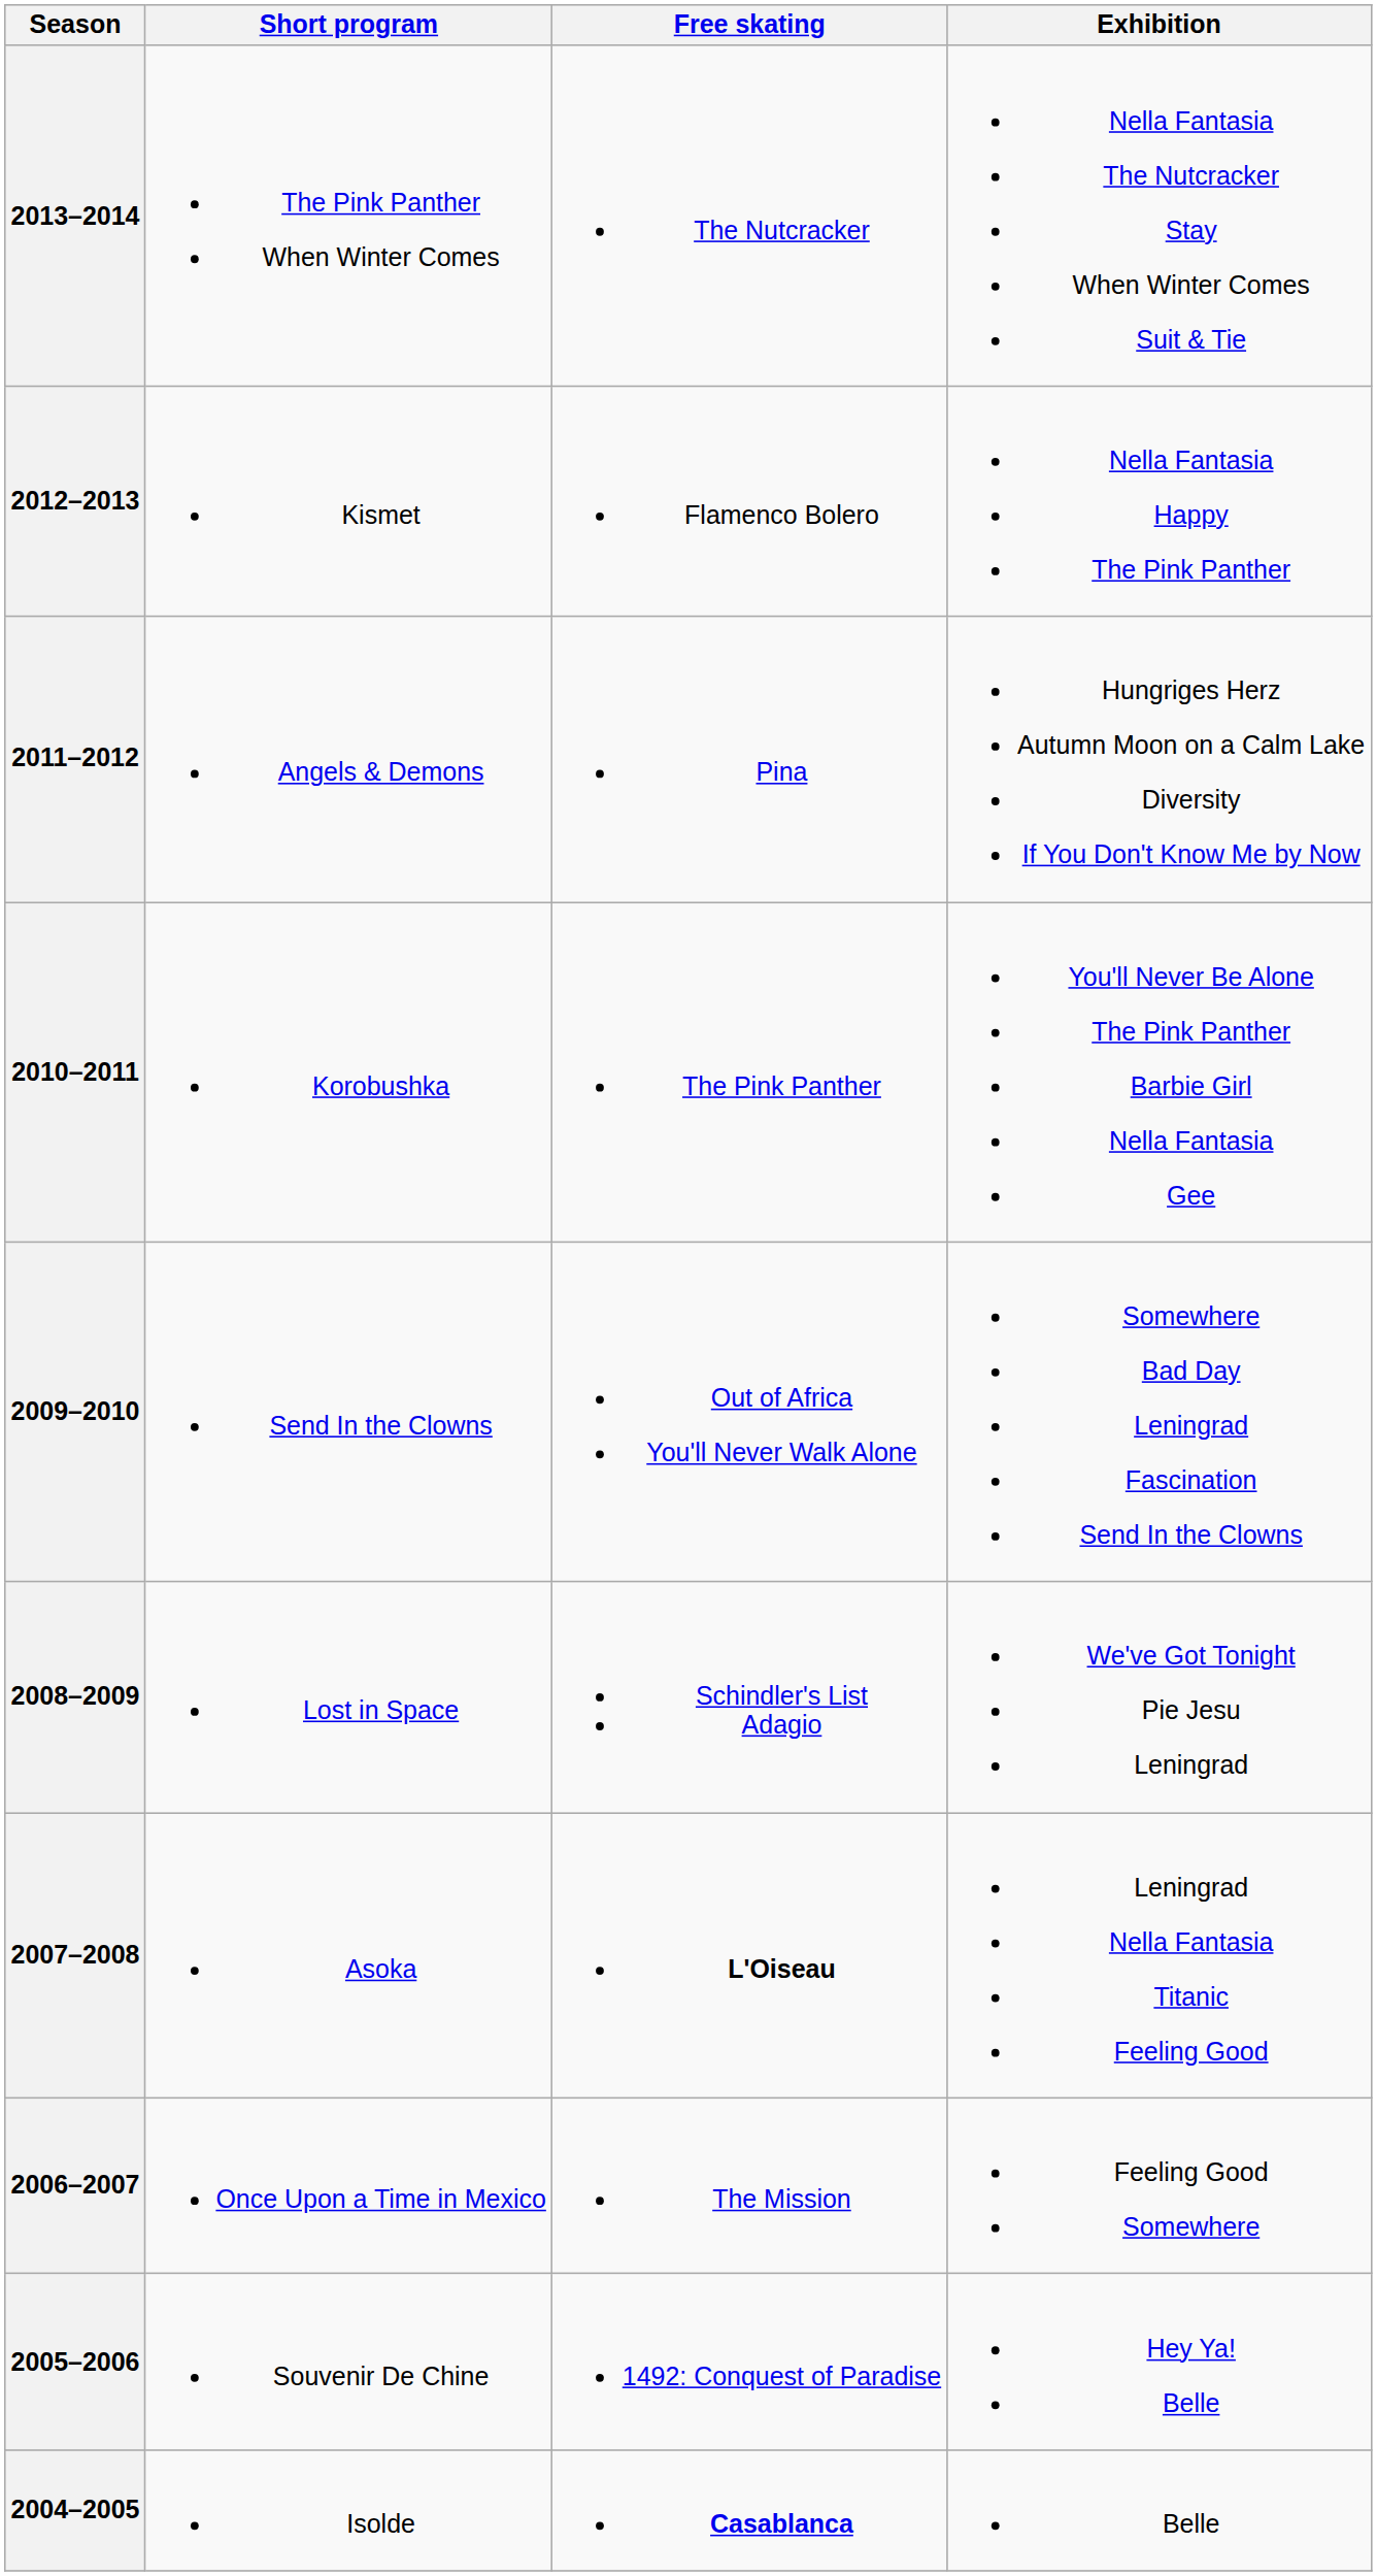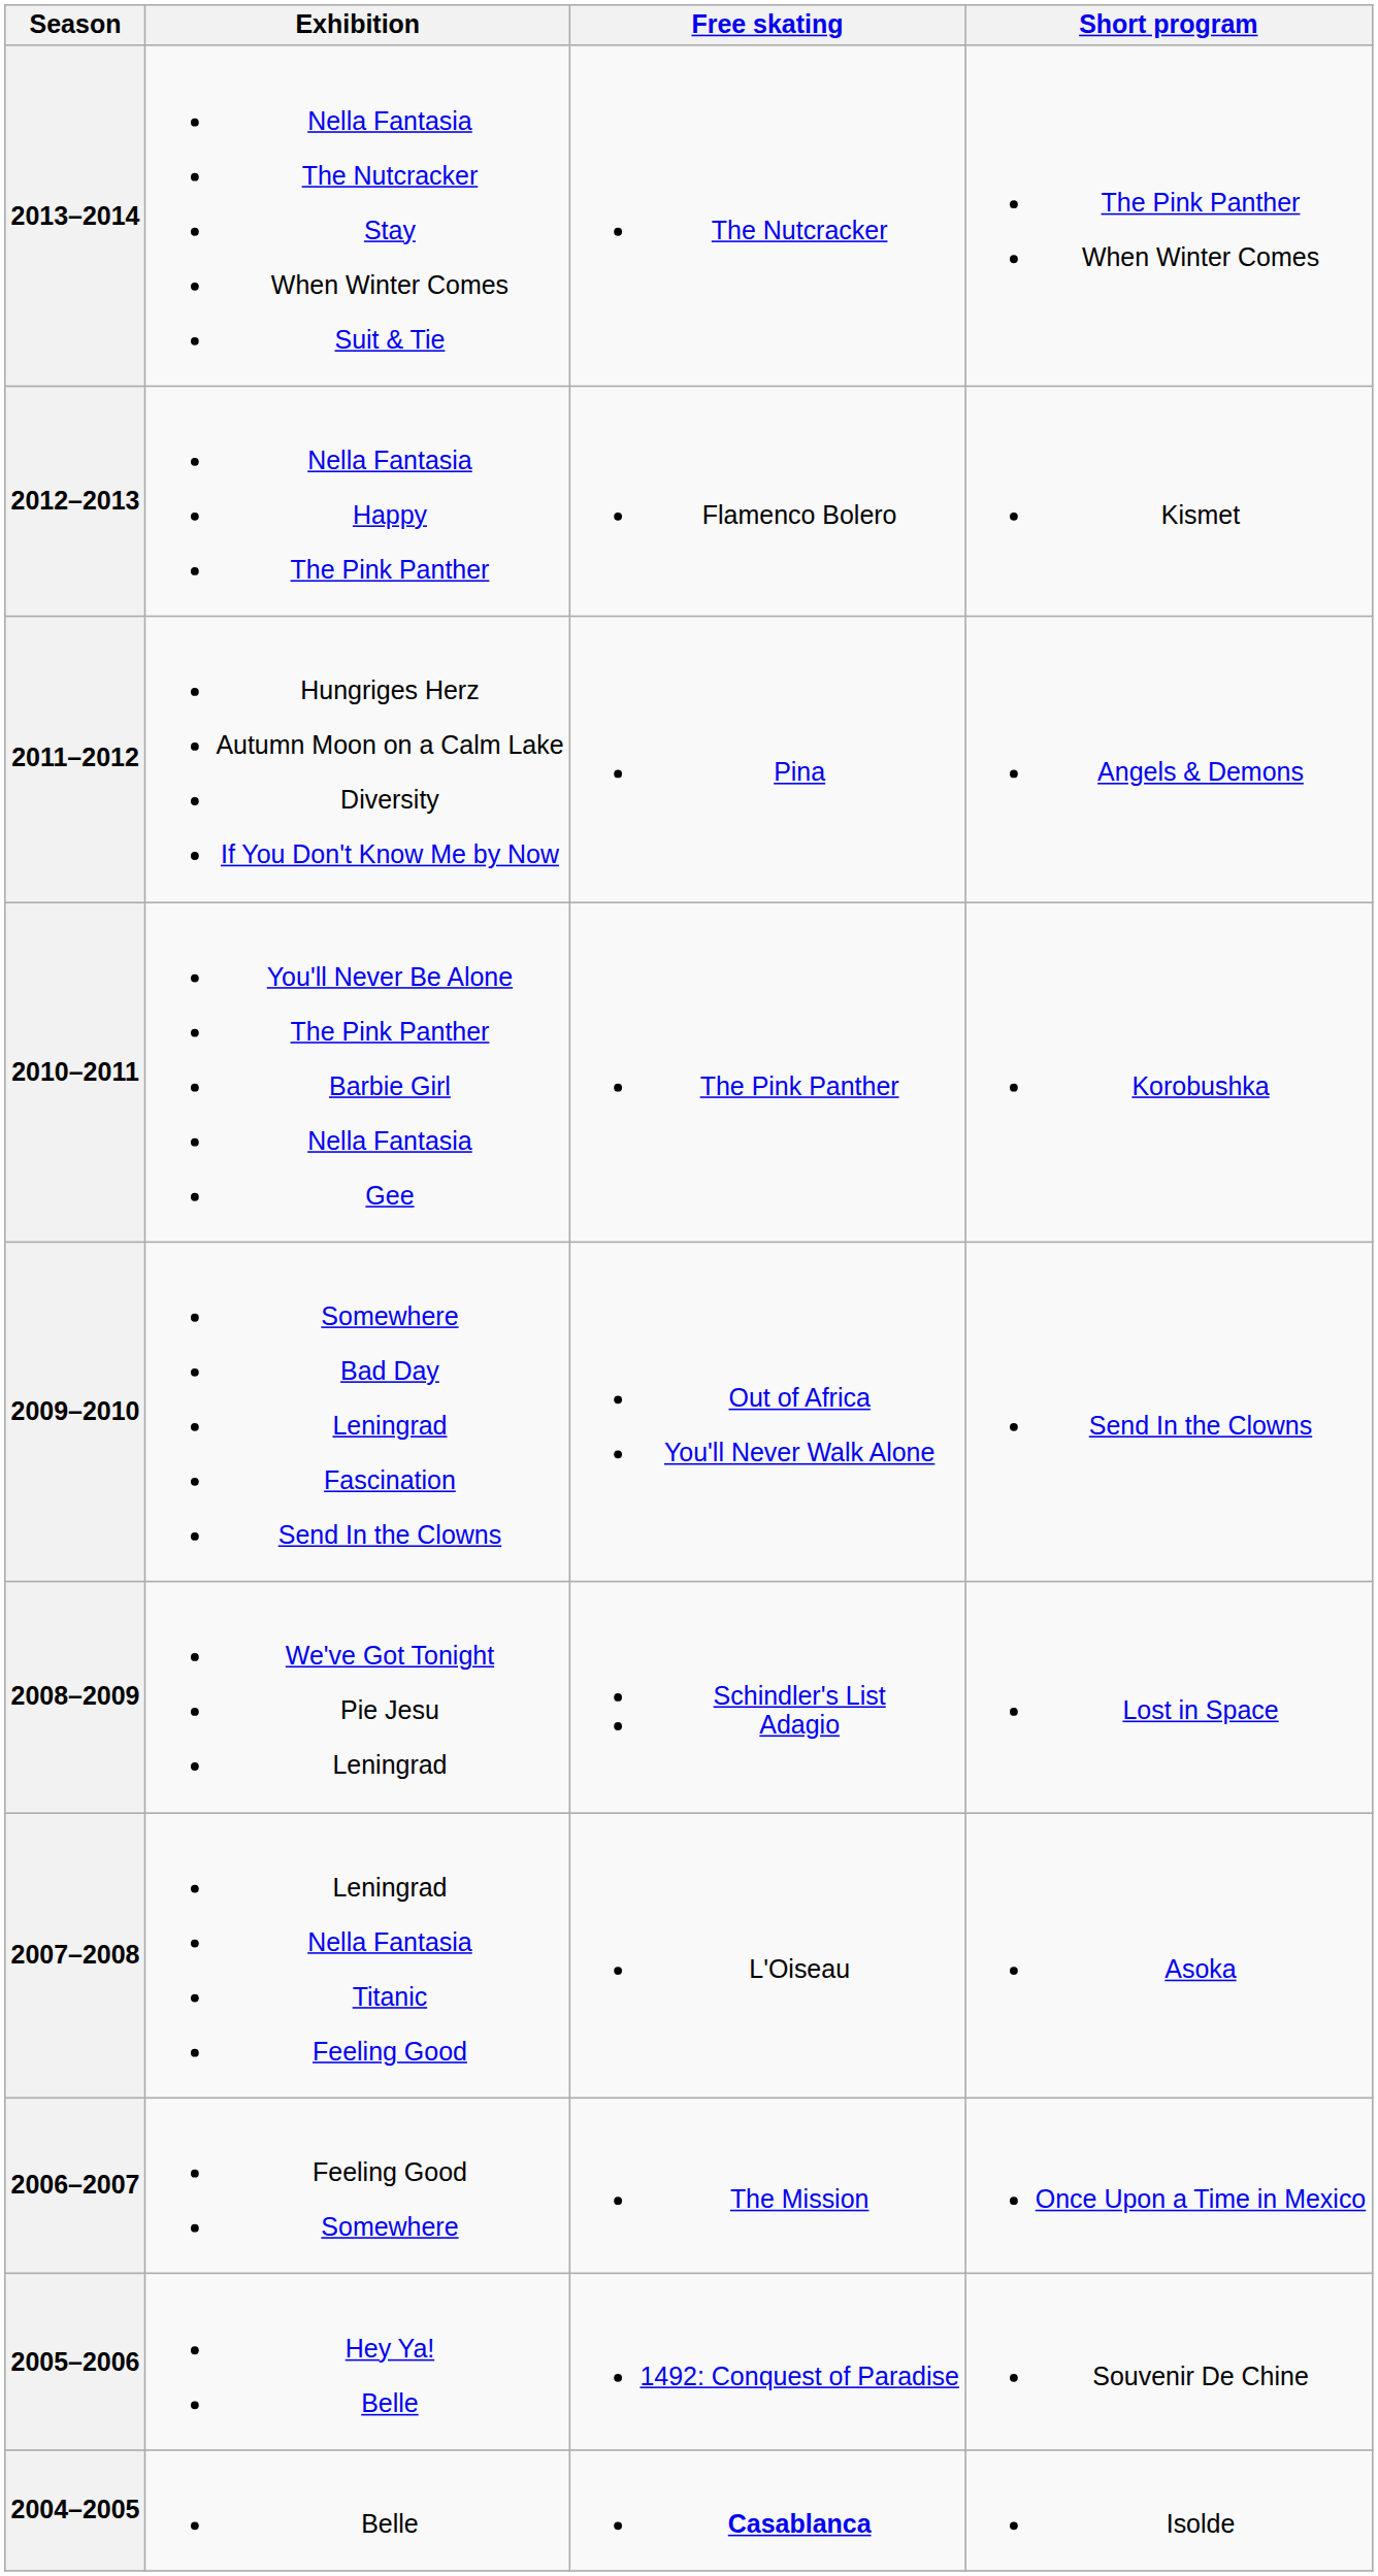 <table class="wikitable" style="text-align: center">
 <tr>
 <th>Season</th>
+<th>Exhibition</th>
+<th><a href='#'>Free skating</a></th>
 <th><a href='#'>Short program</a></th>
-<th><a href='#'>Free skating</a></th>
-<th>Exhibition</th>
 </tr>
 <tr>
 <th>2013–2014 <br></th>
+<td><br><ul><li><a href='#'>Nella Fantasia</a><br></li></ul><ul><li><a href='#'>The Nutcracker</a> <br></li></ul><ul><li><a href='#'>Stay</a> <br></li></ul><ul><li>When Winter Comes <br></li></ul><ul><li><a href='#'>Suit & Tie</a> <br></li></ul></td>
+<td><br><ul><li><a href='#'>The Nutcracker</a> <br></li></ul></td>
 <td><br><ul><li><a href='#'>The Pink Panther</a> <br></li></ul><ul><li>When Winter Comes <br></li></ul></td>
-<td><br><ul><li><a href='#'>The Nutcracker</a> <br></li></ul></td>
-<td><br><ul><li><a href='#'>Nella Fantasia</a><br></li></ul><ul><li><a href='#'>The Nutcracker</a> <br></li></ul><ul><li><a href='#'>Stay</a> <br></li></ul><ul><li>When Winter Comes <br></li></ul><ul><li><a href='#'>Suit & Tie</a> <br></li></ul></td>
 </tr>
 <tr>
 <th>2012–2013 <br></th>
+<td><br><ul><li><a href='#'>Nella Fantasia</a><br></li></ul><ul><li><a href='#'>Happy</a> <br></li></ul><ul><li><a href='#'>The Pink Panther</a> <br></li></ul></td>
+<td><br><ul><li>Flamenco Bolero <br></li></ul></td>
 <td><br><ul><li>Kismet <br></li></ul></td>
-<td><br><ul><li>Flamenco Bolero <br></li></ul></td>
-<td><br><ul><li><a href='#'>Nella Fantasia</a><br></li></ul><ul><li><a href='#'>Happy</a> <br></li></ul><ul><li><a href='#'>The Pink Panther</a> <br></li></ul></td>
 </tr>
 <tr>
 <th>2011–2012 <br></th>
+<td><br><ul><li>Hungriges Herz <br></li></ul><ul><li>Autumn Moon on a Calm Lake <br></li></ul><ul><li>Diversity <br></li></ul><ul><li><a href='#'>If You Don't Know Me by Now</a> <br></li></ul></td>
+<td><br><ul><li><a href='#'>Pina</a> <br></li></ul></td>
 <td><br><ul><li><a href='#'>Angels & Demons</a> <br></li></ul></td>
-<td><br><ul><li><a href='#'>Pina</a> <br></li></ul></td>
-<td><br><ul><li>Hungriges Herz <br></li></ul><ul><li>Autumn Moon on a Calm Lake <br></li></ul><ul><li>Diversity <br></li></ul><ul><li><a href='#'>If You Don't Know Me by Now</a> <br></li></ul></td>
 </tr>
 <tr>
 <th>2010–2011 <br></th>
+<td><br><ul><li><a href='#'>You'll Never Be Alone</a> <br></li></ul><ul><li><a href='#'>The Pink Panther</a> <br></li></ul><ul><li><a href='#'>Barbie Girl</a> <br></li></ul><ul><li><a href='#'>Nella Fantasia</a><br></li></ul><ul><li><a href='#'>Gee</a> <br></li></ul></td>
+<td><br><ul><li><a href='#'>The Pink Panther</a> <br></li></ul></td>
 <td><br><ul><li><a href='#'>Korobushka</a> <br></li></ul></td>
-<td><br><ul><li><a href='#'>The Pink Panther</a> <br></li></ul></td>
-<td><br><ul><li><a href='#'>You'll Never Be Alone</a> <br></li></ul><ul><li><a href='#'>The Pink Panther</a> <br></li></ul><ul><li><a href='#'>Barbie Girl</a> <br></li></ul><ul><li><a href='#'>Nella Fantasia</a><br></li></ul><ul><li><a href='#'>Gee</a> <br></li></ul></td>
 </tr>
 <tr>
 <th>2009–2010 <br></th>
+<td><br><ul><li><a href='#'>Somewhere</a> <br></li></ul><ul><li><a href='#'>Bad Day</a> <br></li></ul><ul><li><a href='#'>Leningrad</a> <br></li></ul><ul><li><a href='#'>Fascination</a> <br></li></ul><ul><li><a href='#'>Send In the Clowns</a> <br></li></ul></td>
+<td><br><ul><li><a href='#'>Out of Africa</a> <br></li></ul><ul><li><a href='#'>You'll Never Walk Alone</a> <br></li></ul></td>
 <td><br><ul><li><a href='#'>Send In the Clowns</a> <br></li></ul></td>
-<td><br><ul><li><a href='#'>Out of Africa</a> <br></li></ul><ul><li><a href='#'>You'll Never Walk Alone</a> <br></li></ul></td>
-<td><br><ul><li><a href='#'>Somewhere</a> <br></li></ul><ul><li><a href='#'>Bad Day</a> <br></li></ul><ul><li><a href='#'>Leningrad</a> <br></li></ul><ul><li><a href='#'>Fascination</a> <br></li></ul><ul><li><a href='#'>Send In the Clowns</a> <br></li></ul></td>
 </tr>
 <tr>
 <th>2008–2009 <br></th>
+<td><br><ul><li><a href='#'>We've Got Tonight</a> <br></li></ul><ul><li>Pie Jesu <br></li></ul><ul><li>Leningrad <br></li></ul></td>
+<td><br><ul><li><a href='#'>Schindler's List</a> <br></li><li><a href='#'>Adagio</a> <br></li></ul></td>
 <td><br><ul><li><a href='#'>Lost in Space</a> <br></li></ul></td>
-<td><br><ul><li><a href='#'>Schindler's List</a> <br></li><li><a href='#'>Adagio</a> <br></li></ul></td>
-<td><br><ul><li><a href='#'>We've Got Tonight</a> <br></li></ul><ul><li>Pie Jesu <br></li></ul><ul><li>Leningrad <br></li></ul></td>
 </tr>
 <tr>
 <th>2007–2008 <br></th>
+<td><br><ul><li>Leningrad <br></li></ul><ul><li><a href='#'>Nella Fantasia</a><br></li></ul><ul><li><a href='#'>Titanic</a><br></li></ul><ul><li><a href='#'>Feeling Good</a><br></li></ul></td>
+<td><br><ul><li>L'Oiseau <br></li></ul></td>
 <td><br><ul><li><a href='#'>Asoka</a> <br></li></ul></td>
-<td><strong><br><ul><li>L'Oiseau <br></li></ul></strong></td>
-<td><br><ul><li>Leningrad <br></li></ul><ul><li><a href='#'>Nella Fantasia</a><br></li></ul><ul><li><a href='#'>Titanic</a><br></li></ul><ul><li><a href='#'>Feeling Good</a><br></li></ul></td>
 </tr>
 <tr>
 <th>2006–2007 <br></th>
+<td><br><ul><li>Feeling Good <br></li></ul><ul><li><a href='#'>Somewhere</a> <br></li></ul></td>
+<td><br><ul><li><a href='#'>The Mission</a> <br></li></ul></td>
 <td><br><ul><li><a href='#'>Once Upon a Time in Mexico</a> <br></li></ul></td>
-<td><br><ul><li><a href='#'>The Mission</a> <br></li></ul></td>
-<td><br><ul><li>Feeling Good <br></li></ul><ul><li><a href='#'>Somewhere</a> <br></li></ul></td>
 </tr>
 <tr>
 <th>2005–2006 <br></th>
+<td><br><ul><li><a href='#'>Hey Ya!</a> <br></li></ul><ul><li><a href='#'>Belle</a> <br></li></ul></td>
+<td><br><ul><li><a href='#'>1492: Conquest of Paradise</a> <br></li></ul></td>
 <td><br><ul><li>Souvenir De Chine <br></li></ul></td>
-<td><br><ul><li><a href='#'>1492: Conquest of Paradise</a> <br></li></ul></td>
-<td><br><ul><li><a href='#'>Hey Ya!</a> <br></li></ul><ul><li><a href='#'>Belle</a> <br></li></ul></td>
 </tr>
 <tr>
 <th>2004–2005 <br></th>
+<td><br><ul><li>Belle <br></li></ul></td>
+<td><strong><br><ul><li><a href='#'>Casablanca</a> <br></li></ul></strong></td>
 <td><br><ul><li>Isolde <br></li></ul></td>
-<td><strong><br><ul><li><a href='#'>Casablanca</a> <br></li></ul></strong></td>
-<td><br><ul><li>Belle <br></li></ul></td>
 </tr>
 </table>
